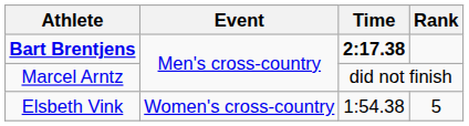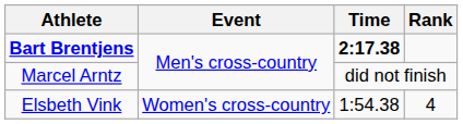 <table class=wikitable style="font-size:90%">
 <tr>
 <th>Athlete</th>
 <th>Event</th>
 <th>Time</th>
 <th>Rank</th>
 </tr>
 <tr align=center>
 <td><strong><a href='#'>Bart Brentjens</a></strong></td>
 <td rowspan=2><a href='#'>Men's cross-country</a></td>
 <td><strong>2:17.38</strong></td>
 <td></td>
 </tr>
 <tr align=center>
 <td><a href='#'>Marcel Arntz</a></td>
 <td colspan=2>did not finish</td>
 </tr>
 <tr align=center>
 <td><a href='#'>Elsbeth Vink</a></td>
 <td><a href='#'>Women's cross-country</a></td>
 <td>1:54.38</td>
-<td>5</td>
+<td>4</td>
 </tr>
 </table>
